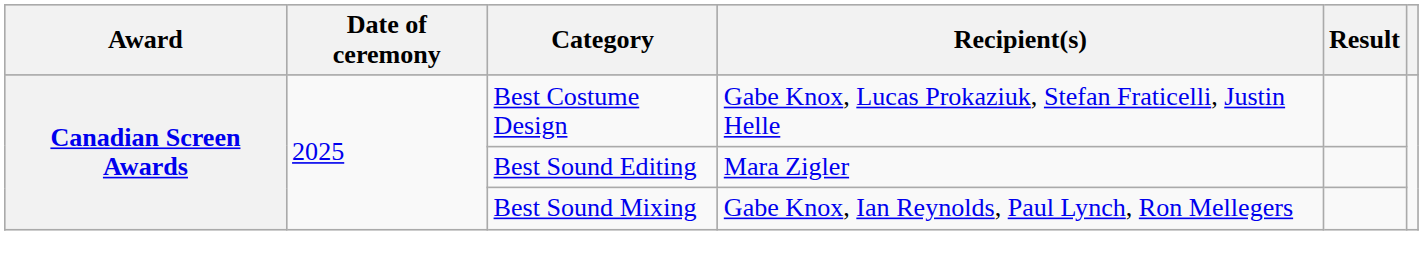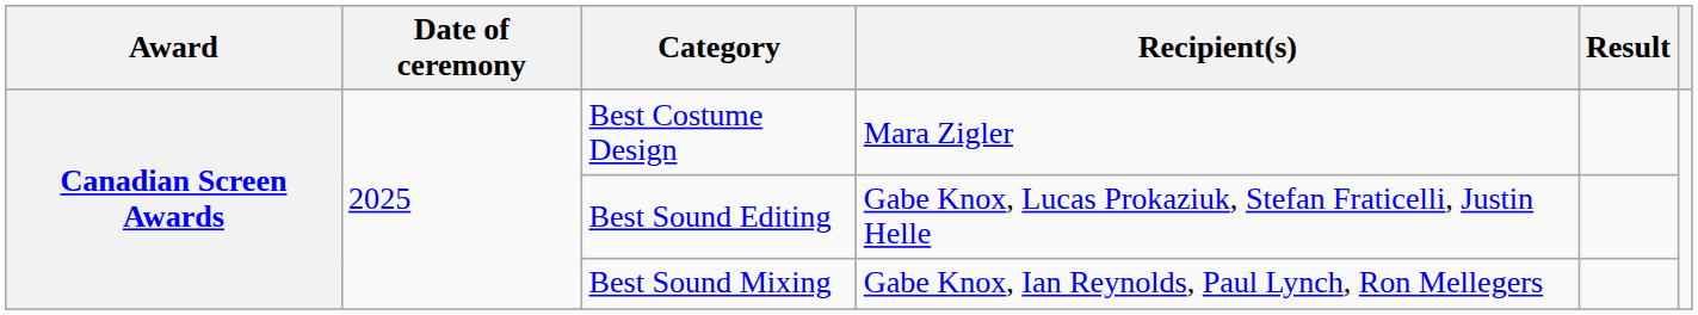 <table class="wikitable plainrowheaders sortable">
 <tr>
 <th scope="col">Award</th>
 <th scope="col">Date of ceremony</th>
 <th scope="col">Category</th>
 <th scope="col">Recipient(s)</th>
 <th scope="col">Result</th>
 <th scope="col" class="unsortable"></th>
 </tr>
 <tr>
 <th scope="row" rowspan=3><a href='#'>Canadian Screen Awards</a></th>
 <td rowspan=3><a href='#'>2025</a></td>
 <td><a href='#'>Best Costume Design</a></td>
-<td><a href='#'>Gabe Knox</a>, <a href='#'>Lucas Prokaziuk</a>, <a href='#'>Stefan Fraticelli</a>, <a href='#'>Justin Helle</a></td>
+<td><a href='#'>Mara Zigler</a></td>
 <td></td>
 <td rowspan=3></td>
 </tr>
 <tr>
 <td><a href='#'>Best Sound Editing</a></td>
-<td><a href='#'>Mara Zigler</a></td>
+<td><a href='#'>Gabe Knox</a>, <a href='#'>Lucas Prokaziuk</a>, <a href='#'>Stefan Fraticelli</a>, <a href='#'>Justin Helle</a></td>
 <td></td>
 </tr>
 <tr>
 <td><a href='#'>Best Sound Mixing</a></td>
 <td><a href='#'>Gabe Knox</a>, <a href='#'>Ian Reynolds</a>, <a href='#'>Paul Lynch</a>, <a href='#'>Ron Mellegers</a></td>
 <td></td>
 </tr>
 </table>
